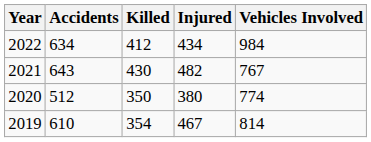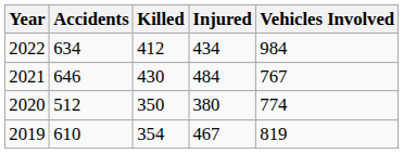 <table class = "wikitable sortable">
 <tr>
 <th>Year</th>
 <th>Accidents</th>
 <th>Killed</th>
 <th>Injured</th>
 <th>Vehicles Involved</th>
 </tr>
 <tr>
 <td>2022</td>
 <td>634</td>
 <td>412</td>
 <td>434</td>
 <td>984</td>
 </tr>
 <tr>
 <td>2021</td>
-<td>643</td>
+<td>646</td>
 <td>430</td>
-<td>482</td>
+<td>484</td>
 <td>767</td>
 </tr>
 <tr>
 <td>2020</td>
 <td>512</td>
 <td>350</td>
 <td>380</td>
 <td>774</td>
 </tr>
 <tr>
 <td>2019</td>
 <td>610</td>
 <td>354</td>
 <td>467</td>
-<td>814</td>
+<td>819</td>
 </tr>
 </table>
